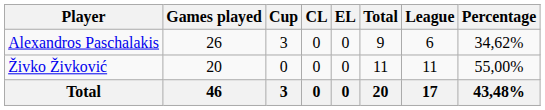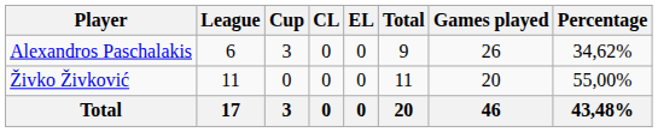 <table class="wikitable" style="text-align: center;">
 <tr>
 <th>Player</th>
-<th>Games played</th>
+<th>League</th>
 <th>Cup</th>
 <th>CL</th>
 <th>EL</th>
 <th>Total</th>
-<th>League</th>
+<th>Games played</th>
 <th>Percentage</th>
 </tr>
 <tr>
 <td align=left> <a href='#'>Alexandros Paschalakis</a></td>
-<td>26</td>
+<td>6</td>
 <td>3</td>
 <td>0</td>
 <td>0</td>
 <td>9</td>
-<td>6</td>
+<td>26</td>
 <td>34,62%</td>
 </tr>
 <tr>
 <td align=left> <a href='#'>Živko Živković</a></td>
-<td>20</td>
+<td>11</td>
 <td>0</td>
 <td>0</td>
 <td>0</td>
 <td>11</td>
-<td>11</td>
+<td>20</td>
 <td>55,00%</td>
 </tr>
 <tr>
 <th>Total</th>
-<th>46</th>
+<th>17</th>
 <th>3</th>
 <th>0</th>
 <th>0</th>
 <th>20</th>
-<th>17</th>
+<th>46</th>
 <th>43,48%</th>
 </tr>
 </table>
